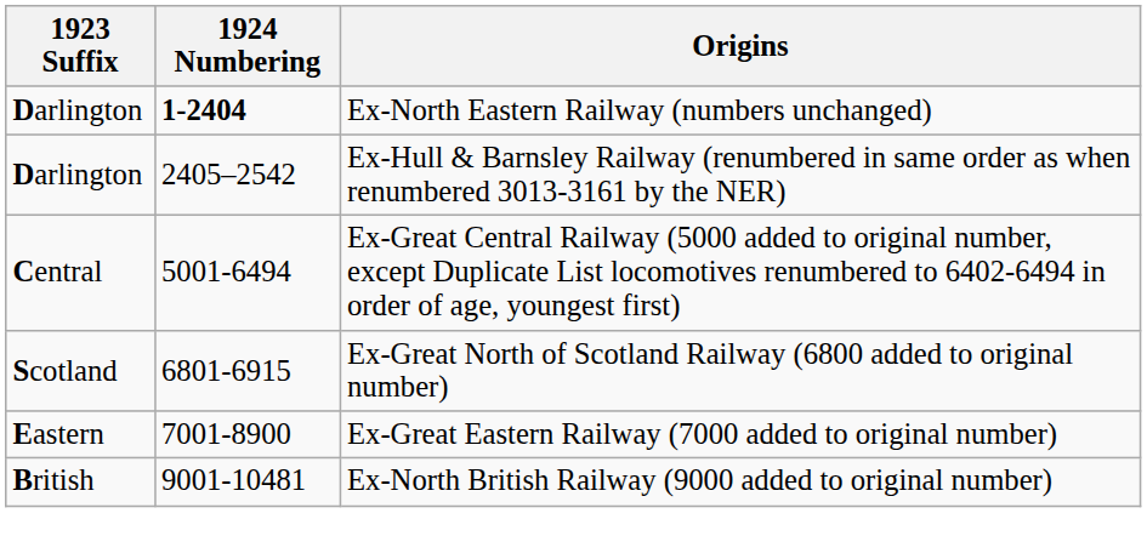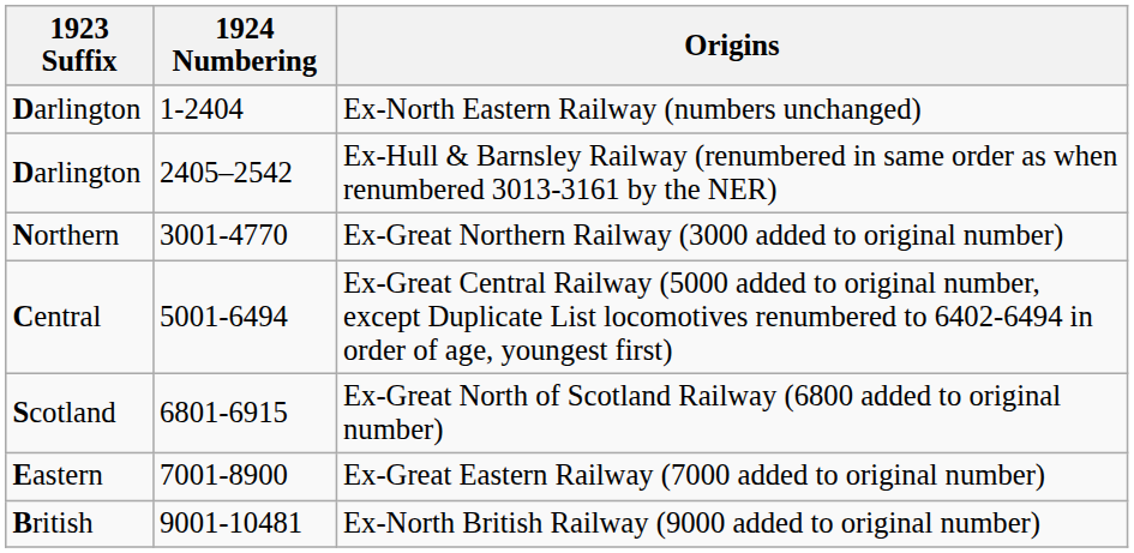 <table class="wikitable">
 <tr>
 <th>1923 Suffix</th>
 <th>1924 Numbering</th>
 <th>Origins</th>
 </tr>
 <tr>
 <td align="left"><strong>D</strong>arlington</td>
-<td><strong>1-2404</strong></td>
+<td>1-2404</td>
 <td>Ex-North Eastern Railway (numbers unchanged)</td>
 </tr>
 <tr>
 <td align="left"><strong>D</strong>arlington</td>
 <td>2405–2542</td>
 <td>Ex-Hull & Barnsley Railway (renumbered in same order as when renumbered 3013-3161 by the NER)</td>
+</tr>
+<tr>
+<td align="left"><strong>N</strong>orthern</td>
+<td>3001-4770</td>
+<td>Ex-Great Northern Railway (3000 added to original number)</td>
 </tr>
 <tr>
 <td align="left"><strong>C</strong>entral</td>
 <td>5001-6494</td>
 <td>Ex-Great Central Railway (5000 added to original number, except Duplicate List locomotives renumbered to 6402-6494 in order of age, youngest first)</td>
 </tr>
 <tr>
 <td align="left"><strong>S</strong>cotland</td>
 <td>6801-6915</td>
 <td>Ex-Great North of Scotland Railway (6800 added to original number)</td>
 </tr>
 <tr>
 <td align="left"><strong>E</strong>astern</td>
 <td>7001-8900</td>
 <td>Ex-Great Eastern Railway (7000 added to original number)</td>
 </tr>
 <tr>
 <td align="left"><strong>B</strong>ritish</td>
 <td>9001-10481</td>
 <td>Ex-North British Railway (9000 added to original number)</td>
 </tr>
 </table>
